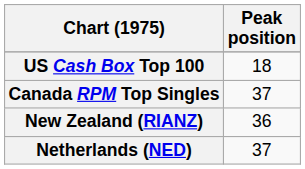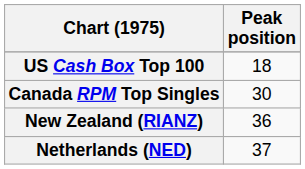 <table class="wikitable sortable plainrowheaders">
 <tr>
 <th align="left">Chart (1975)</th>
 <th style="text-align:center;">Peak<br>position</th>
 </tr>
 <tr>
 </tr>
 <tr>
 </tr>
 <tr>
 <th scope="row">US <em><a href='#'>Cash Box</a></em> Top 100</th>
 <td style="text-align:center;">18</td>
 </tr>
 <tr>
 <th scope="row">Canada <em><a href='#'>RPM</a></em> Top Singles</th>
-<td style="text-align:center;">37</td>
+<td style="text-align:center;">30</td>
 </tr>
 <tr>
 <th scope="row">New Zealand (<a href='#'>RIANZ</a>)</th>
 <td style="text-align:center;">36</td>
 </tr>
 <tr>
 <th scope="row">Netherlands (<a href='#'>NED</a>)</th>
 <td style="text-align:center;">37</td>
 </tr>
 </table>
